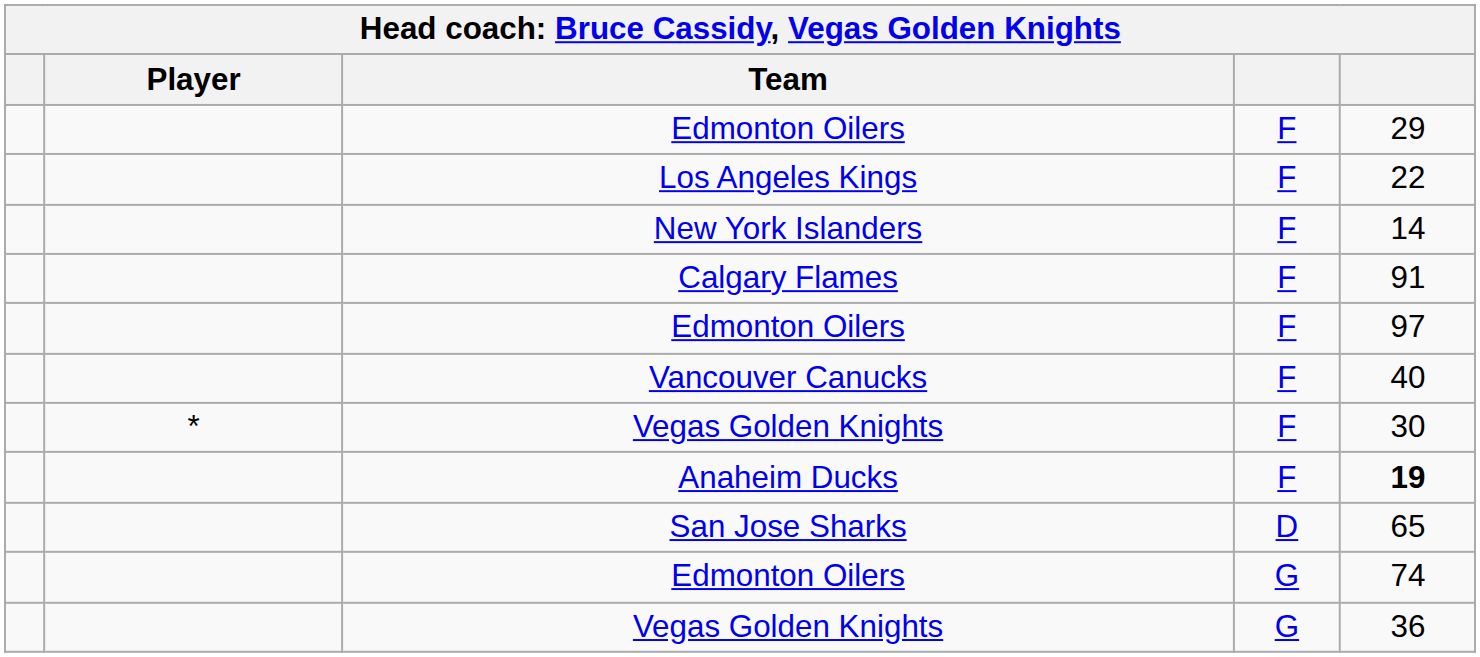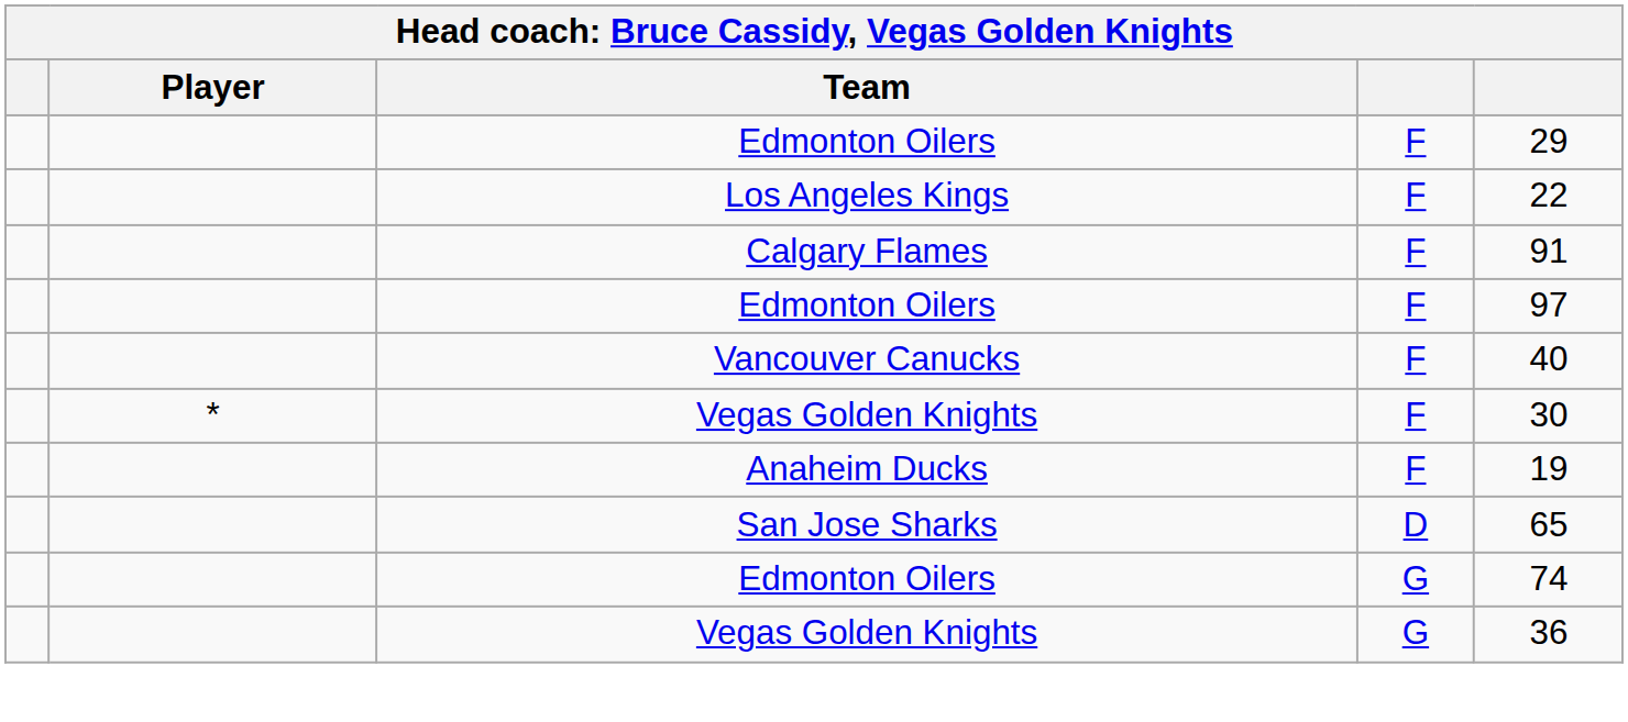 <table class="wikitable sortable" style="text-align:center" width="85%">
 <tr>
 <th colspan=5>Head coach:  <a href='#'>Bruce Cassidy</a>, <a href='#'>Vegas Golden Knights</a></th>
 </tr>
 <tr>
 <th></th>
 <th>Player</th>
 <th>Team</th>
 <th></th>
 <th></th>
 </tr>
 <tr>
 <td></td>
 <td></td>
 <td><a href='#'>Edmonton Oilers</a></td>
 <td><a href='#'>F</a></td>
 <td>29</td>
 </tr>
 <tr>
 <td></td>
 <td></td>
 <td><a href='#'>Los Angeles Kings</a></td>
 <td><a href='#'>F</a></td>
 <td>22</td>
-</tr>
-<tr>
-<td></td>
-<td></td>
-<td><a href='#'>New York Islanders</a></td>
-<td><a href='#'>F</a></td>
-<td>14</td>
 </tr>
 <tr>
 <td></td>
 <td></td>
 <td><a href='#'>Calgary Flames</a></td>
 <td><a href='#'>F</a></td>
 <td>91</td>
 </tr>
 <tr>
 <td></td>
 <td></td>
 <td><a href='#'>Edmonton Oilers</a></td>
 <td><a href='#'>F</a></td>
 <td>97</td>
 </tr>
 <tr>
 <td></td>
 <td></td>
 <td><a href='#'>Vancouver Canucks</a></td>
 <td><a href='#'>F</a></td>
 <td>40</td>
 </tr>
 <tr>
 <td></td>
 <td>*</td>
 <td><a href='#'>Vegas Golden Knights</a></td>
 <td><a href='#'>F</a></td>
 <td>30</td>
 </tr>
 <tr>
 <td></td>
 <td></td>
 <td><a href='#'>Anaheim Ducks</a></td>
 <td><a href='#'>F</a></td>
-<td><strong>19</strong></td>
+<td>19</td>
 </tr>
 <tr>
 <td></td>
 <td></td>
 <td><a href='#'>San Jose Sharks</a></td>
 <td><a href='#'>D</a></td>
 <td>65</td>
 </tr>
 <tr>
 <td></td>
 <td></td>
 <td><a href='#'>Edmonton Oilers</a></td>
 <td><a href='#'>G</a></td>
 <td>74</td>
 </tr>
 <tr>
 <td></td>
 <td></td>
 <td><a href='#'>Vegas Golden Knights</a></td>
 <td><a href='#'>G</a></td>
 <td>36</td>
 </tr>
 </table>
